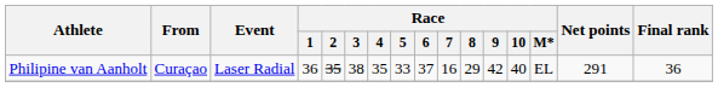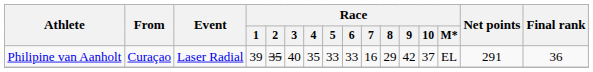 <table class="wikitable" style="font-size:95%">
 <tr>
 <th rowspan="2">Athlete</th>
 <th rowspan="2">From</th>
 <th rowspan="2">Event</th>
 <th colspan=11>Race</th>
 <th rowspan=2>Net points</th>
 <th rowspan=2>Final rank</th>
 </tr>
 <tr style="font-size:90%">
 <th>1</th>
 <th>2</th>
 <th>3</th>
 <th>4</th>
 <th>5</th>
 <th>6</th>
 <th>7</th>
 <th>8</th>
 <th>9</th>
 <th>10</th>
 <th>M*</th>
 </tr>
 <tr align=center>
 <td align=left><a href='#'>Philipine van Aanholt</a></td>
 <td align=left> <a href='#'>Curaçao</a></td>
 <td align=left><a href='#'>Laser Radial</a></td>
-<td>36</td>
+<td>39</td>
 <td><s>35</s></td>
-<td>38</td>
+<td>40</td>
 <td>35</td>
 <td>33</td>
-<td>37</td>
+<td>33</td>
 <td>16</td>
 <td>29</td>
 <td>42</td>
-<td>40</td>
+<td>37</td>
 <td>EL</td>
 <td>291</td>
 <td>36</td>
 </tr>
 <tr>
 </tr>
 </table>
